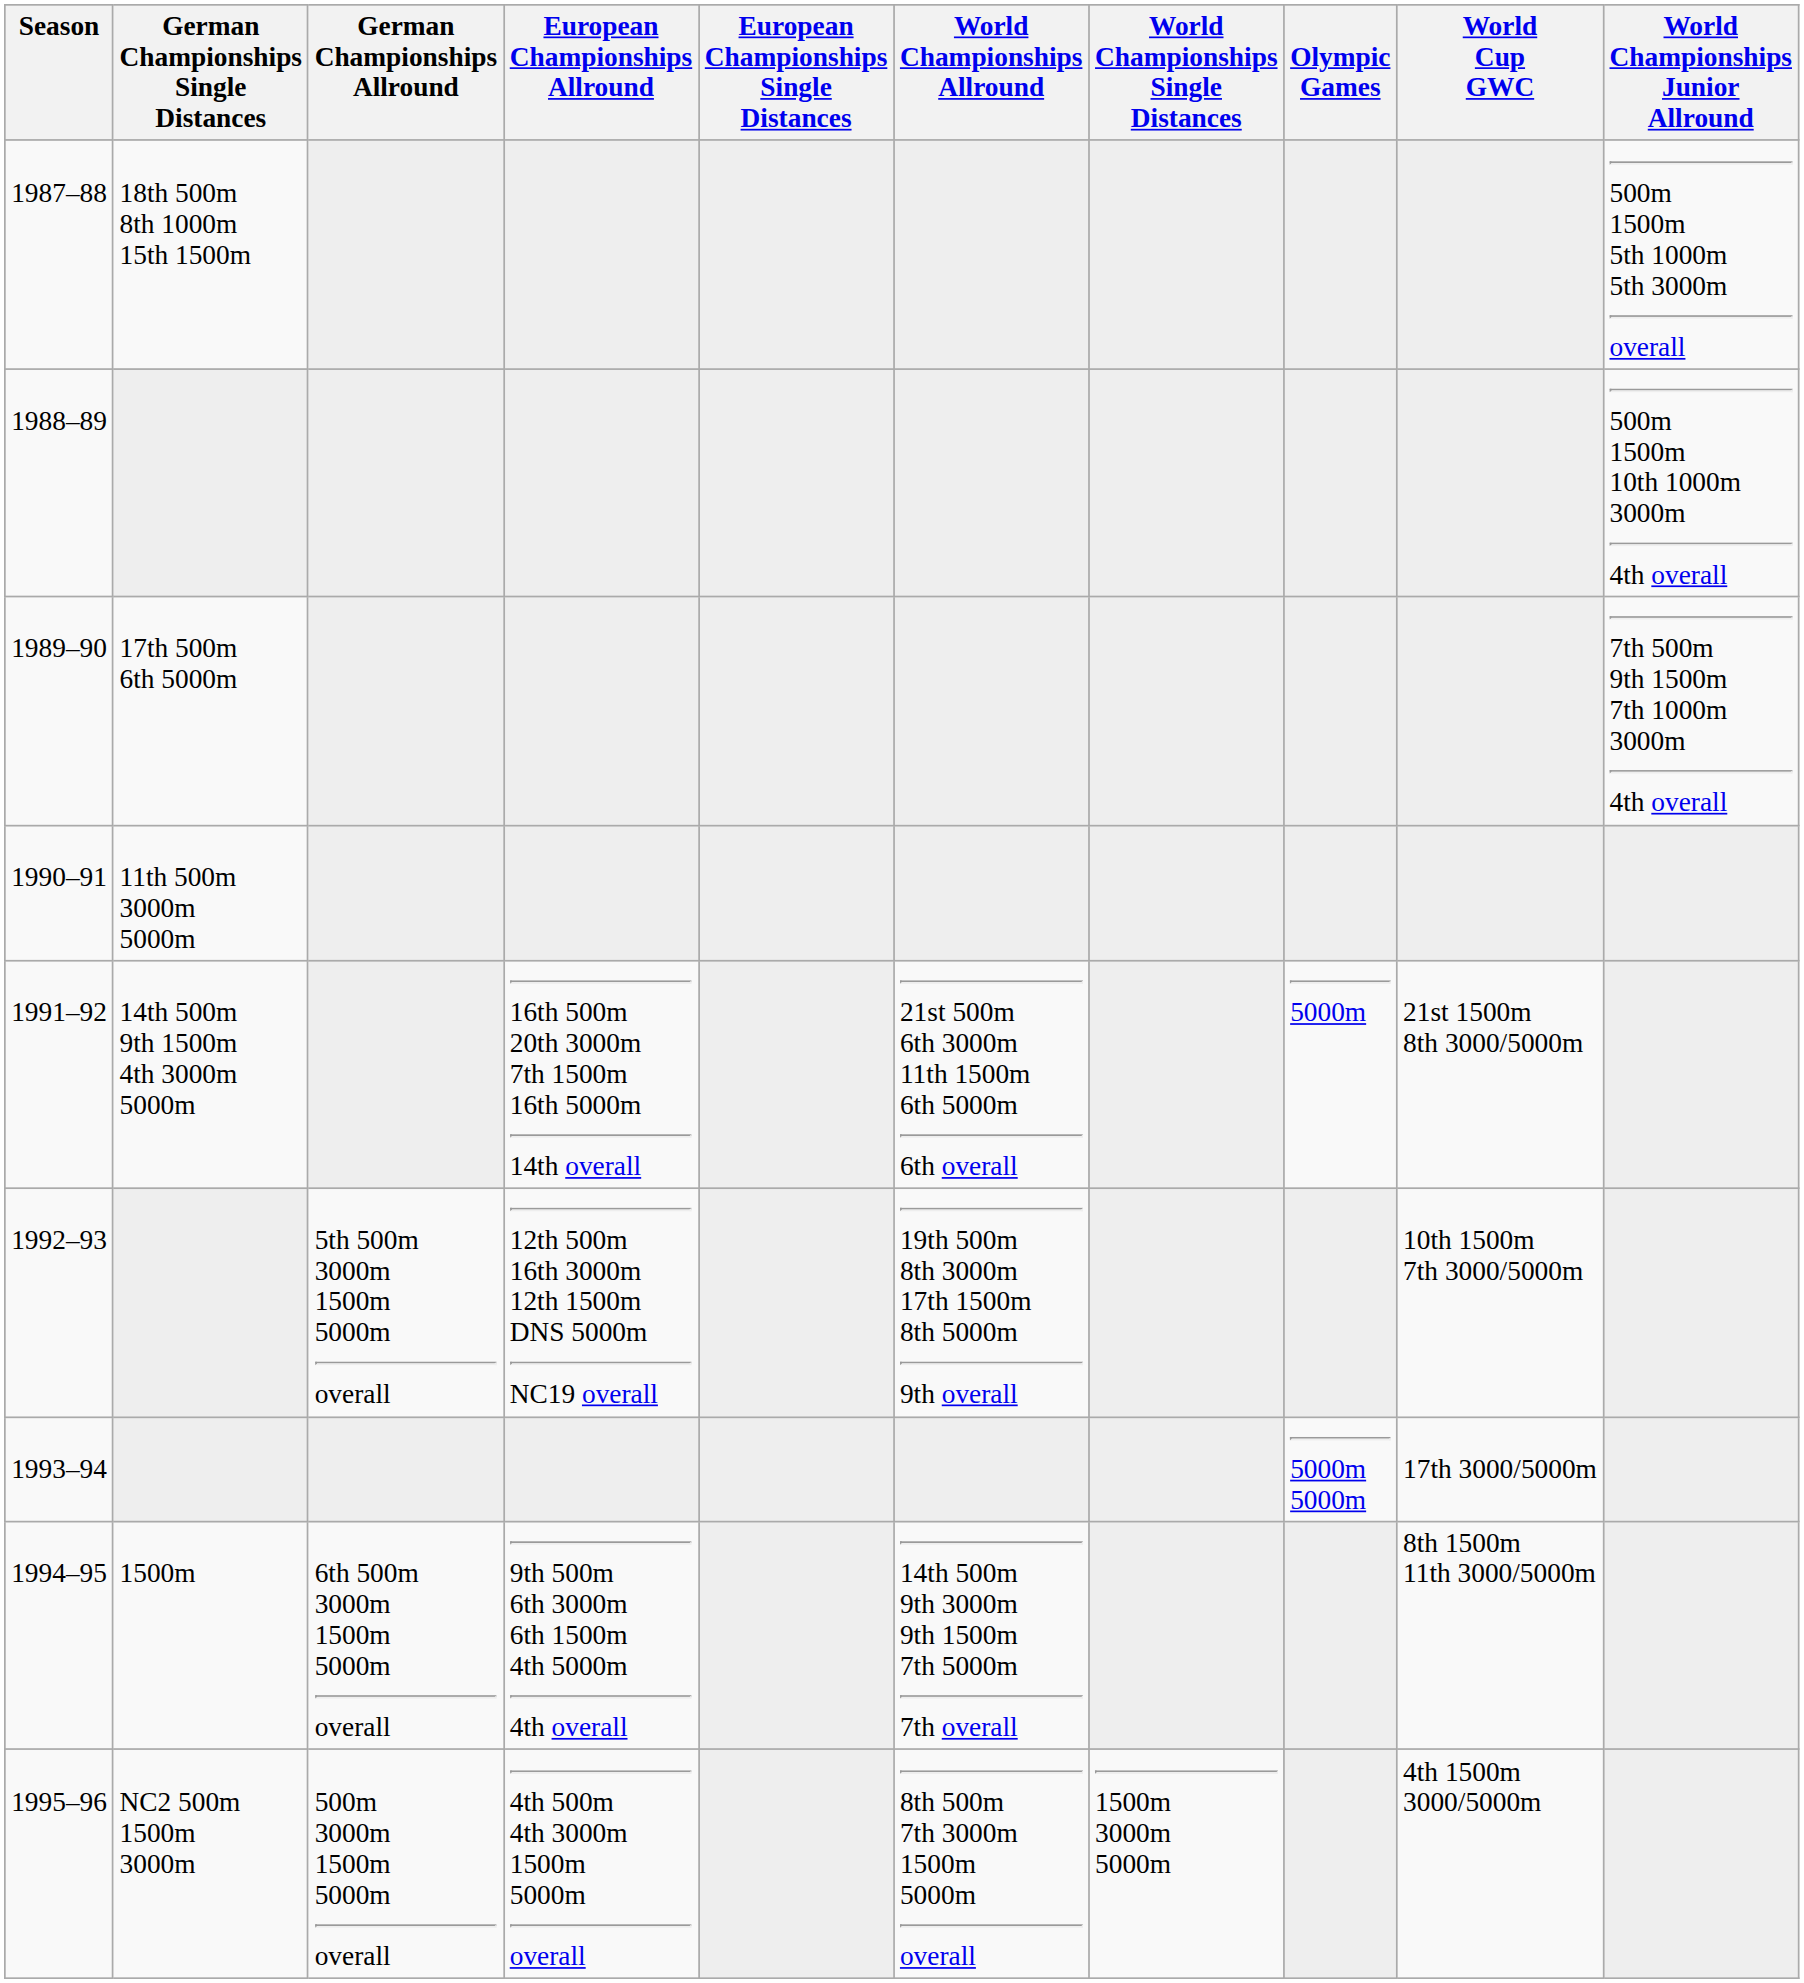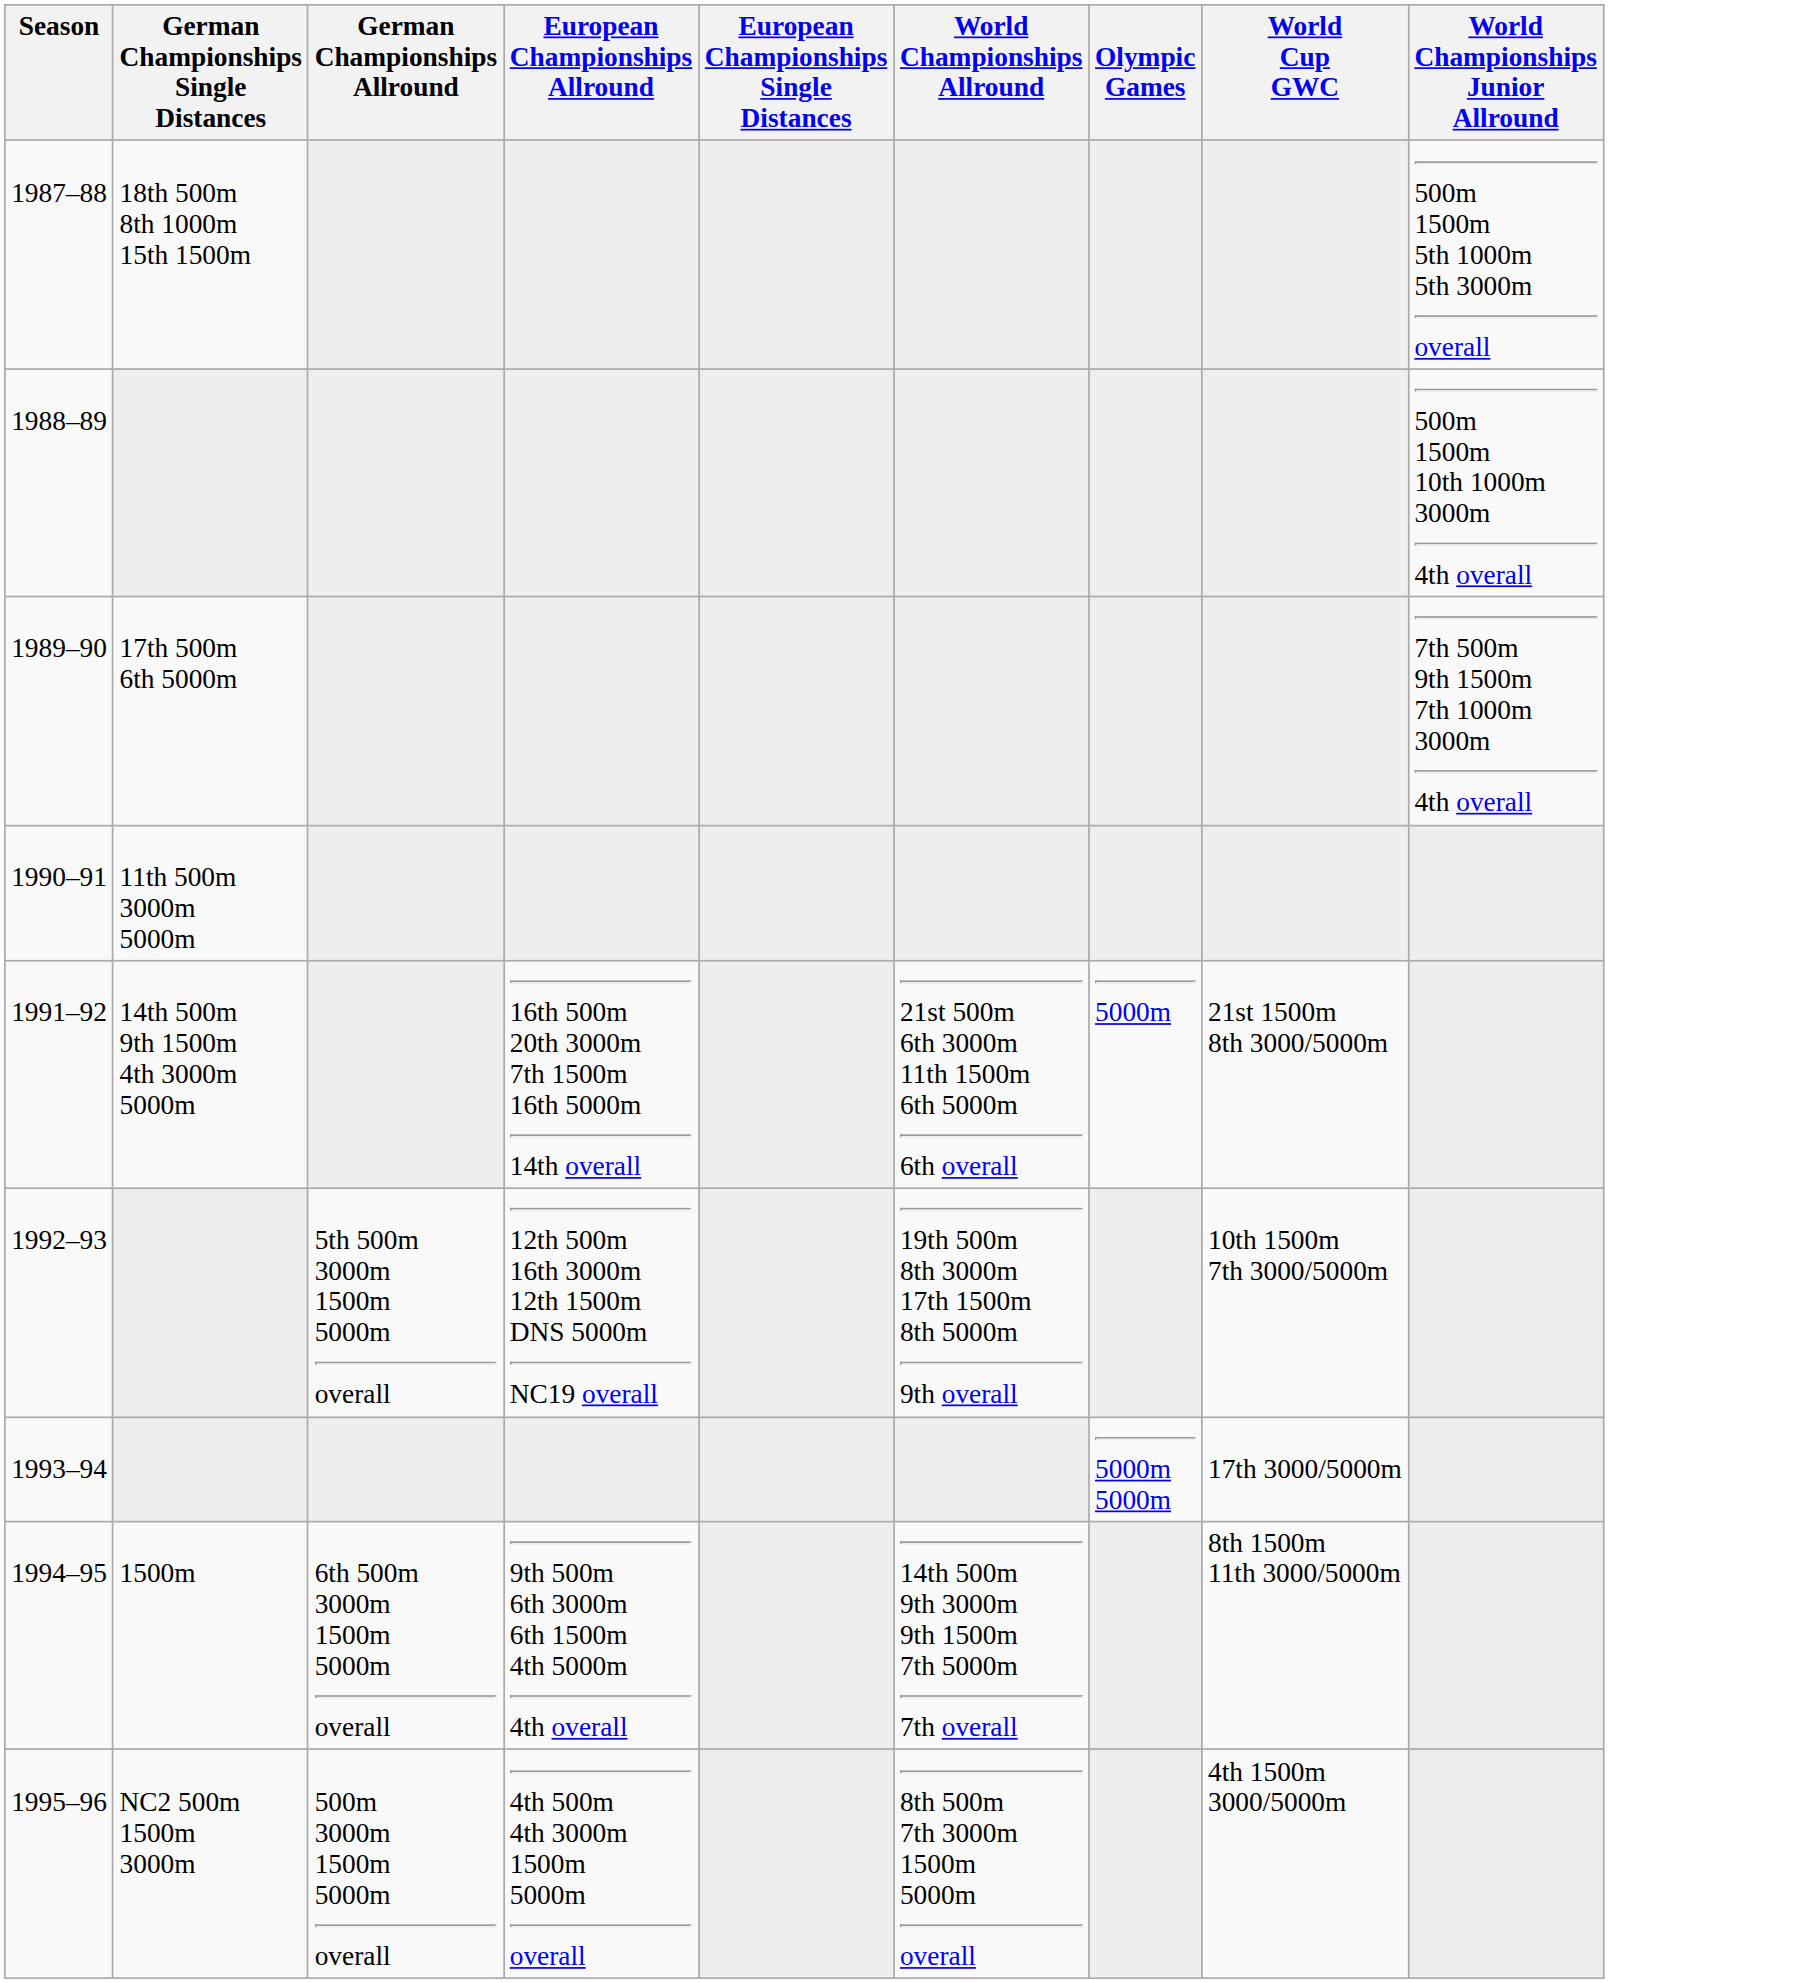 <table class="wikitable">
 <tr style="vertical-align: top;">
 <th>Season</th>
 <th>German <br> Championships <br> Single <br> Distances</th>
 <th>German <br> Championships <br> Allround</th>
 <th><a href='#'>European <br> Championships <br> Allround</a></th>
 <th><a href='#'>European <br> Championships <br> Single <br> Distances</a></th>
 <th><a href='#'>World <br> Championships <br> Allround</a></th>
-<th><a href='#'>World <br> Championships <br> Single <br> Distances</a></th>
 <th> <br> <a href='#'>Olympic <br> Games</a></th>
 <th><a href='#'>World <br> Cup <br> GWC</a></th>
 <th><a href='#'>World <br> Championships <br> Junior <br> Allround</a></th>
 </tr>
 <tr style="vertical-align: top;">
 <td><br> 1987–88</td>
 <td><br> 18th 500m <br> 8th 1000m<br> 15th 1500m</td>
 <td bgcolor=#EEEEEE></td>
 <td bgcolor=#EEEEEE></td>
 <td bgcolor=#EEEEEE></td>
 <td bgcolor=#EEEEEE></td>
 <td bgcolor=#EEEEEE></td>
 <td bgcolor=#EEEEEE></td>
-<td bgcolor=#EEEEEE></td>
 <td> <hr>  500m <br>  1500m <br> 5th 1000m <br> 5th 3000m <hr>  <a href='#'>overall</a></td>
 </tr>
 <tr style="vertical-align: top;">
 <td><br> 1988–89</td>
-<td bgcolor=#EEEEEE></td>
 <td bgcolor=#EEEEEE></td>
 <td bgcolor=#EEEEEE></td>
 <td bgcolor=#EEEEEE></td>
 <td bgcolor=#EEEEEE></td>
 <td bgcolor=#EEEEEE></td>
 <td bgcolor=#EEEEEE></td>
 <td bgcolor=#EEEEEE></td>
 <td> <hr>  500m <br>  1500m <br> 10th 1000m <br>  3000m <hr> 4th <a href='#'>overall</a></td>
 </tr>
 <tr style="vertical-align: top;">
 <td><br> 1989–90</td>
 <td><br> 17th 500m <br> 6th 5000m</td>
 <td bgcolor=#EEEEEE></td>
 <td bgcolor=#EEEEEE></td>
 <td bgcolor=#EEEEEE></td>
 <td bgcolor=#EEEEEE></td>
 <td bgcolor=#EEEEEE></td>
 <td bgcolor=#EEEEEE></td>
-<td bgcolor=#EEEEEE></td>
 <td> <hr> 7th 500m <br> 9th 1500m <br> 7th 1000m <br>  3000m <hr> 4th <a href='#'>overall</a></td>
 </tr>
 <tr style="vertical-align: top;">
 <td><br> 1990–91</td>
 <td><br> 11th 500m <br>  3000m <br>  5000m</td>
-<td bgcolor=#EEEEEE></td>
 <td bgcolor=#EEEEEE></td>
 <td bgcolor=#EEEEEE></td>
 <td bgcolor=#EEEEEE></td>
 <td bgcolor=#EEEEEE></td>
 <td bgcolor=#EEEEEE></td>
 <td bgcolor=#EEEEEE></td>
 <td bgcolor=#EEEEEE></td>
 </tr>
 <tr style="vertical-align: top;">
 <td><br> 1991–92</td>
 <td><br> 14th 500m <br> 9th 1500m <br> 4th 3000m <br>  5000m</td>
 <td bgcolor=#EEEEEE></td>
 <td> <hr> 16th 500m <br> 20th 3000m <br> 7th 1500m <br> 16th 5000m <hr> 14th <a href='#'>overall</a></td>
 <td bgcolor=#EEEEEE></td>
 <td> <hr> 21st 500m <br> 6th 3000m <br> 11th 1500m <br> 6th 5000m <hr> 6th <a href='#'>overall</a></td>
-<td bgcolor=#EEEEEE></td>
 <td> <hr>  <a href='#'>5000m</a></td>
 <td><br> 21st 1500m <br> 8th 3000/5000m</td>
 <td bgcolor=#EEEEEE></td>
 </tr>
 <tr style="vertical-align: top;">
 <td><br> 1992–93</td>
 <td bgcolor=#EEEEEE></td>
 <td><br> 5th 500m <br>  3000m <br>  1500m <br>  5000m <hr>  overall</td>
 <td> <hr> 12th 500m <br> 16th 3000m <br> 12th 1500m <br> DNS 5000m <hr> NC19 <a href='#'>overall</a></td>
 <td bgcolor=#EEEEEE></td>
 <td> <hr> 19th 500m <br> 8th 3000m <br> 17th 1500m <br> 8th 5000m <hr> 9th <a href='#'>overall</a></td>
 <td bgcolor=#EEEEEE></td>
-<td bgcolor=#EEEEEE></td>
 <td><br> 10th 1500m <br> 7th 3000/5000m</td>
 <td bgcolor=#EEEEEE></td>
 </tr>
 <tr style="vertical-align: top;">
 <td><br> 1993–94</td>
-<td bgcolor=#EEEEEE></td>
 <td bgcolor=#EEEEEE></td>
 <td bgcolor=#EEEEEE></td>
 <td bgcolor=#EEEEEE></td>
 <td bgcolor=#EEEEEE></td>
 <td bgcolor=#EEEEEE></td>
 <td> <hr>  <a href='#'>5000m</a> <br>  <a href='#'>5000m</a></td>
 <td><br> 17th 3000/5000m</td>
 <td bgcolor=#EEEEEE></td>
 </tr>
 <tr style="vertical-align: top;">
 <td><br> 1994–95</td>
 <td><br>  1500m</td>
 <td><br> 6th 500m <br>  3000m <br>  1500m <br>  5000m <hr>  overall</td>
 <td> <hr> 9th 500m <br> 6th 3000m <br> 6th 1500m <br> 4th 5000m <hr> 4th <a href='#'>overall</a></td>
 <td bgcolor=#EEEEEE></td>
 <td> <hr> 14th 500m <br> 9th 3000m <br> 9th 1500m <br> 7th 5000m <hr> 7th <a href='#'>overall</a></td>
 <td bgcolor=#EEEEEE></td>
-<td bgcolor=#EEEEEE></td>
 <td>8th 1500m <br> 11th 3000/5000m</td>
 <td bgcolor=#EEEEEE></td>
 </tr>
 <tr style="vertical-align: top;">
 <td><br> 1995–96</td>
 <td><br> NC2 500m <br>  1500m  <br>  3000m</td>
 <td><br>  500m <br>  3000m <br> 1500m <br>  5000m <hr>  overall</td>
 <td> <hr> 4th 500m <br> 4th 3000m <br>  1500m <br>  5000m <hr>  <a href='#'>overall</a></td>
 <td bgcolor=#EEEEEE></td>
 <td> <hr> 8th 500m <br> 7th 3000m <br>  1500m <br>  5000m <hr>  <a href='#'>overall</a></td>
-<td> <hr>  1500m <br>  3000m <br>  5000m</td>
 <td bgcolor=#EEEEEE></td>
 <td>4th 1500m <br>  3000/5000m</td>
 <td bgcolor=#EEEEEE></td>
 </tr>
 </table>
